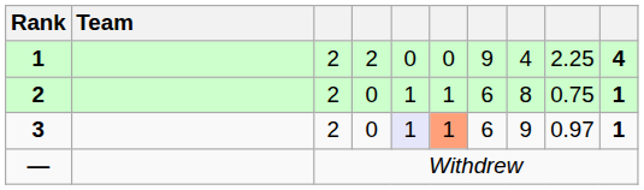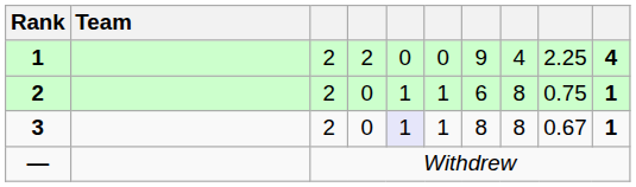 <table class="wikitable" style="text-align: center;">
 <tr>
 <th width=30>Rank</th>
 <th width=165 style="text-align:left;">Team</th>
 <th width=20></th>
 <th width=20></th>
 <th width=20></th>
 <th width=20></th>
 <th width=20></th>
 <th width=20></th>
 <th width=20></th>
 <th width=20></th>
 </tr>
 <tr style="background:#ccffcc;">
 <td><strong>1</strong></td>
 <td style="text-align:left;"></td>
 <td>2</td>
 <td>2</td>
 <td>0</td>
 <td>0</td>
 <td>9</td>
 <td>4</td>
 <td>2.25</td>
 <td><strong>4</strong></td>
 </tr>
 <tr style="background:#ccffcc;">
 <td><strong>2</strong></td>
 <td style="text-align:left;"></td>
 <td>2</td>
 <td>0</td>
 <td>1</td>
 <td>1</td>
 <td>6</td>
 <td>8</td>
 <td>0.75</td>
 <td><strong>1</strong></td>
 </tr>
 <tr>
 <td><strong>3</strong></td>
 <td style="text-align:left;"></td>
 <td>2</td>
 <td>0</td>
 <td style="background: lavender;">1</td>
-<td style="background: lightsalmon;">1</td>
-<td>6</td>
-<td>9</td>
-<td>0.97</td>
+<td>1</td>
+<td>8</td>
+<td>8</td>
+<td>0.67</td>
 <td><strong>1</strong></td>
 </tr>
 <tr>
 <td><strong>—</strong></td>
 <td style="text-align:left;"></td>
 <td colspan=8><em>Withdrew</em></td>
 </tr>
 </table>
